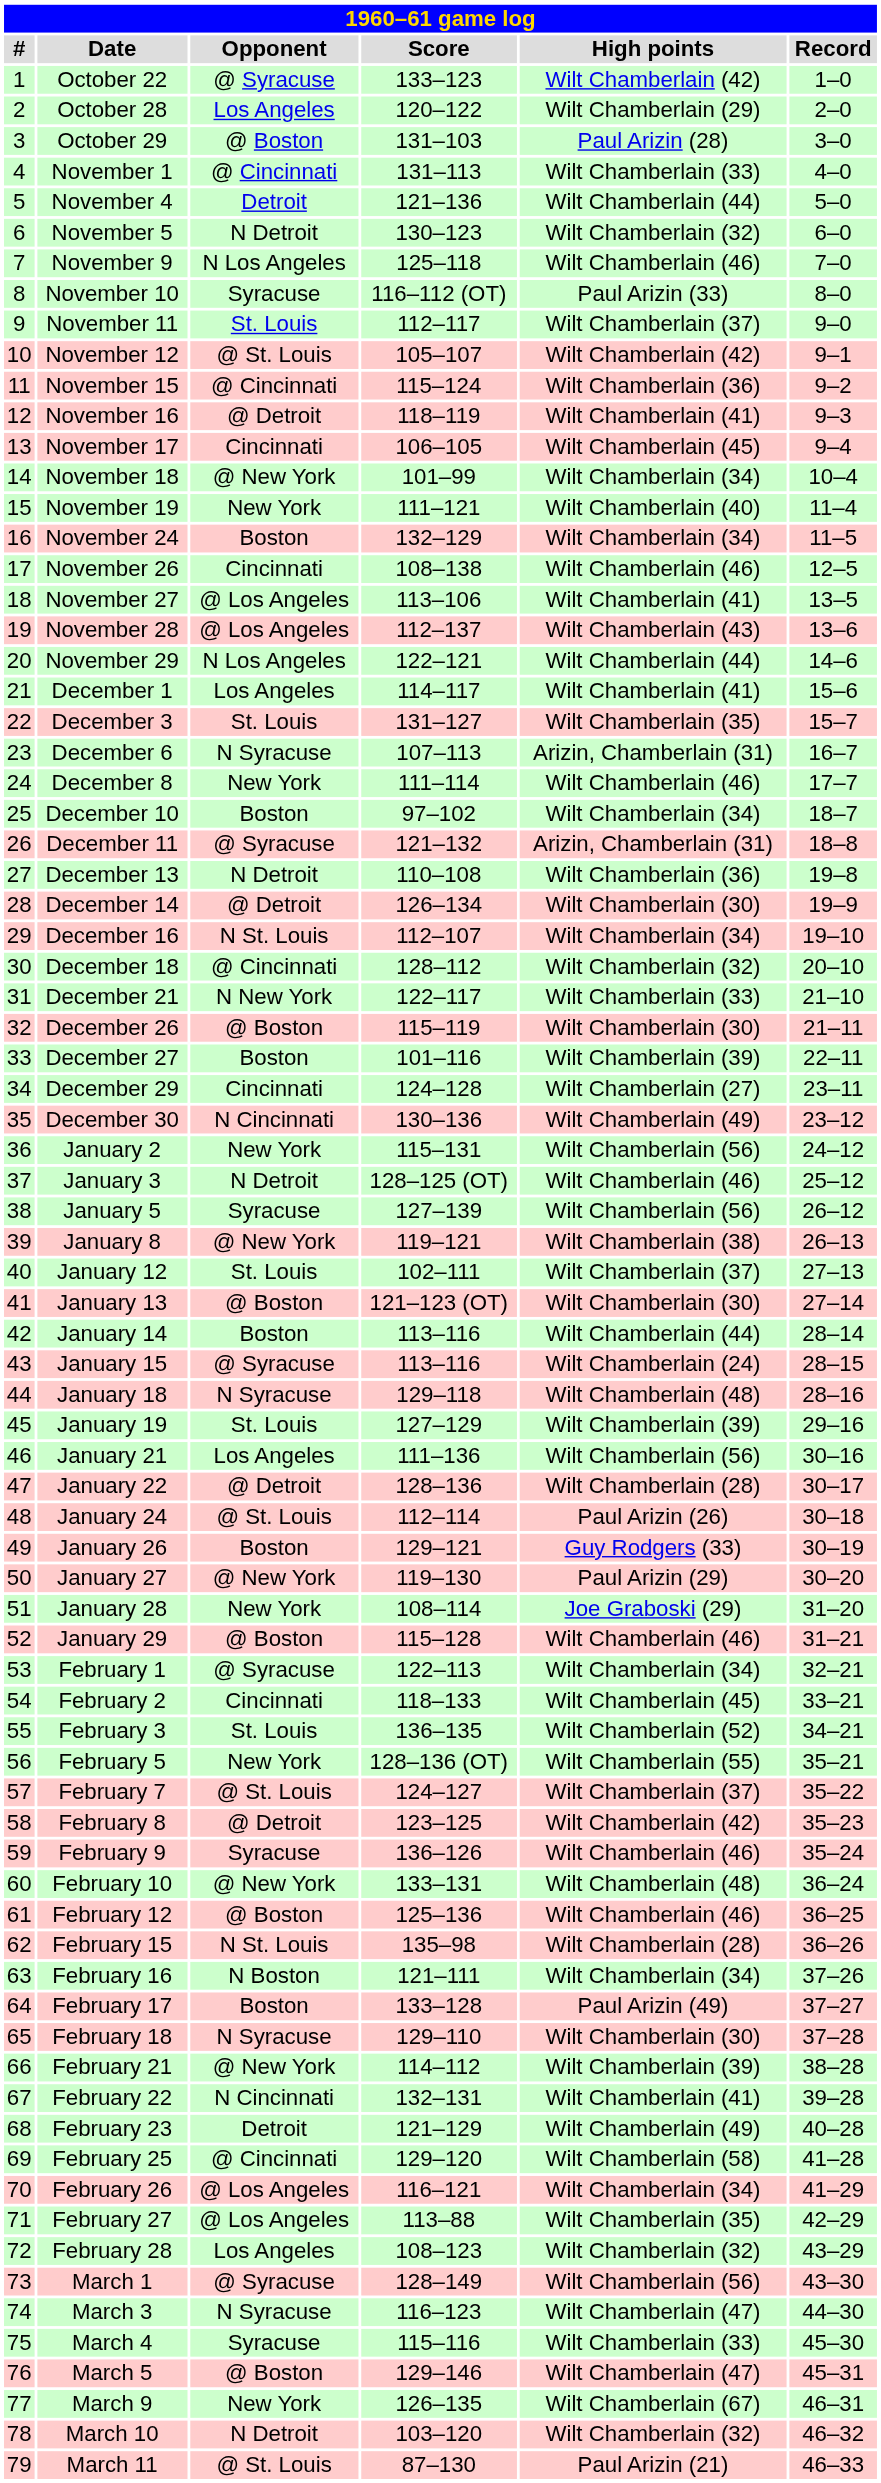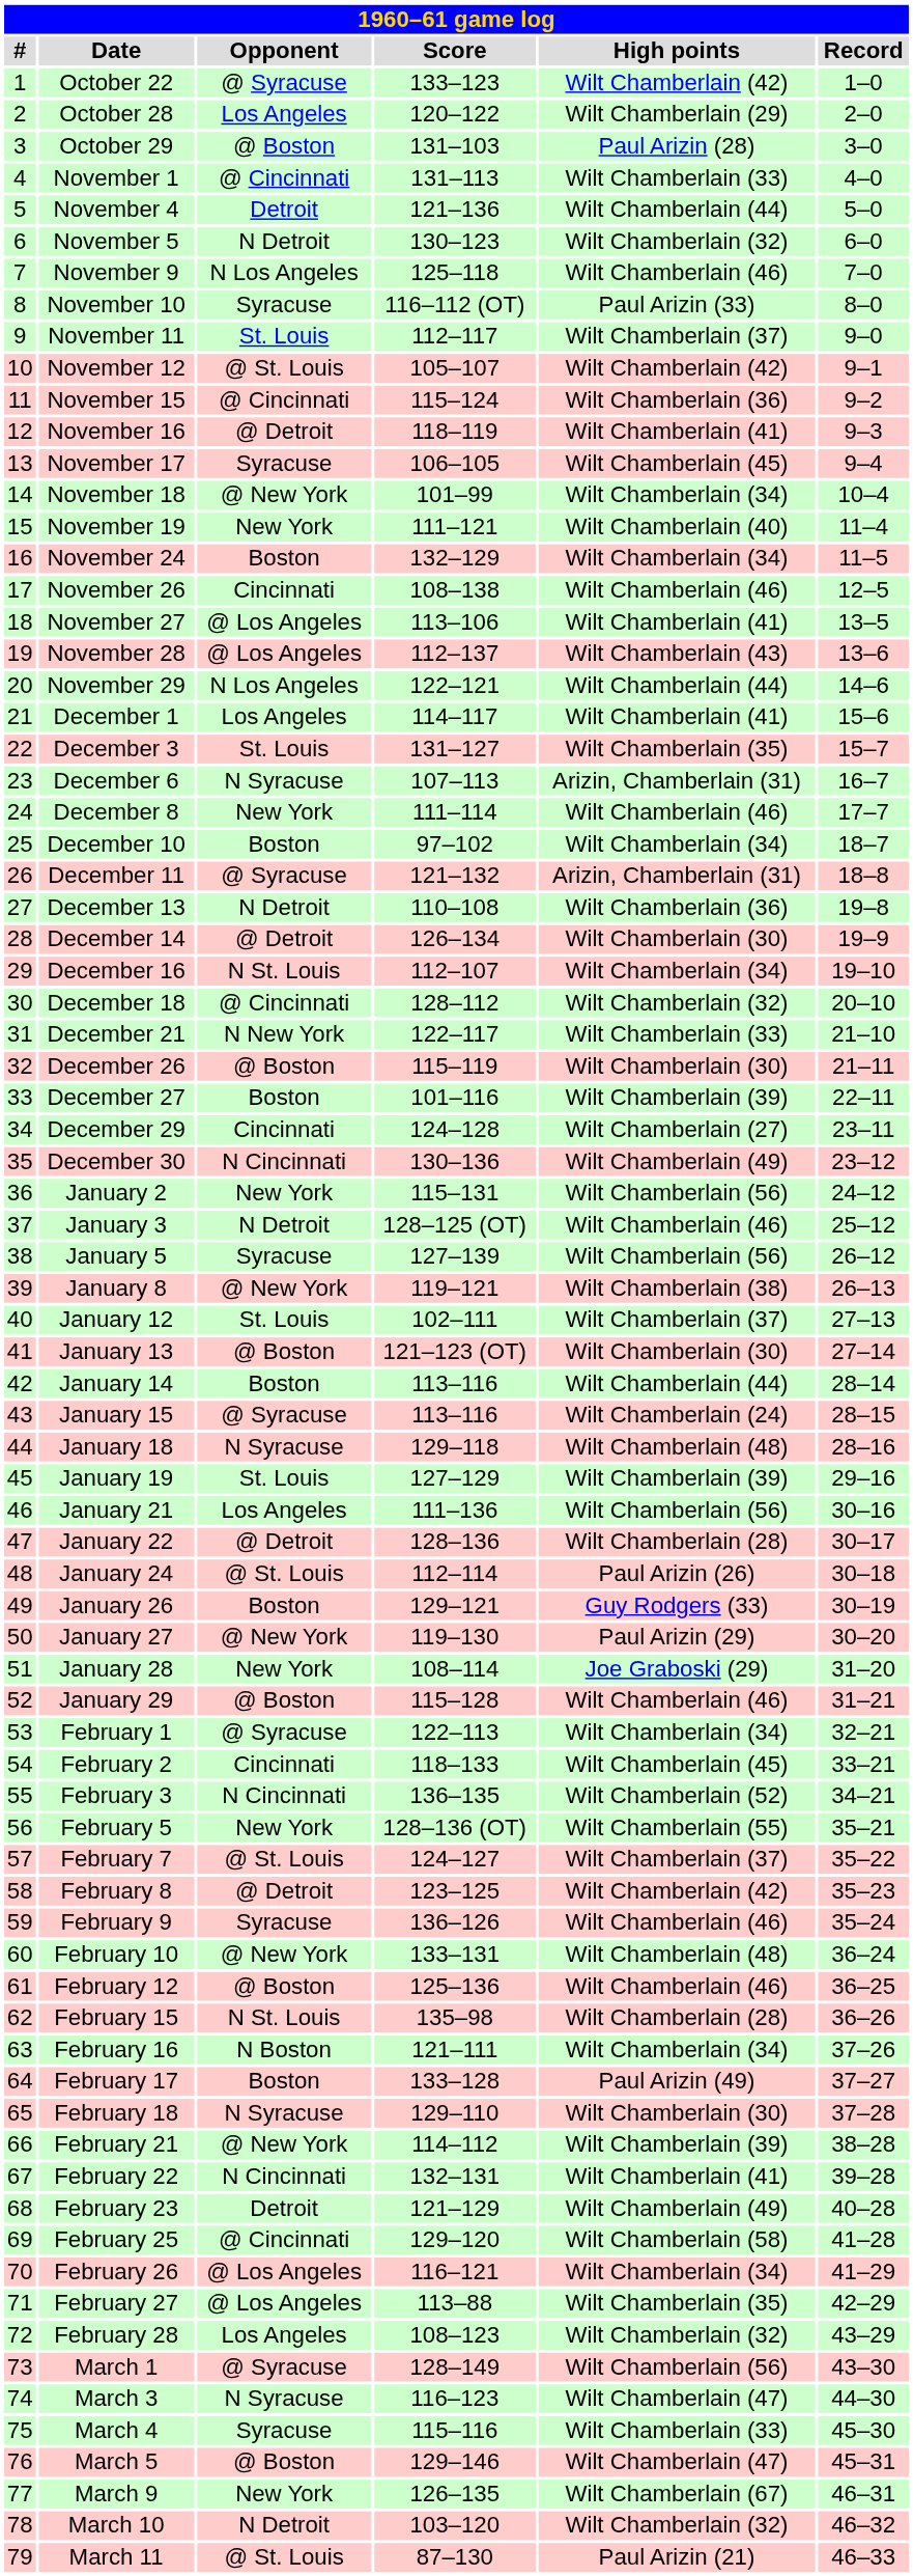 <table class="toccolours collapsible" width=50% style="clear:both; margin:1.5em auto; text-align:center">
 <tr>
 <th colspan=11 style="background:#0000FF; color:#FFD700;">1960–61 game log</th>
 </tr>
 <tr align="center" bgcolor="#dddddd">
 <td><strong>#</strong></td>
 <td><strong>Date</strong></td>
 <td><strong>Opponent</strong></td>
 <td><strong>Score</strong></td>
 <td><strong>High points</strong></td>
 <td><strong>Record</strong></td>
 </tr>
 <tr align="center" bgcolor="#ccffcc">
 <td>1</td>
 <td>October 22</td>
 <td>@ <a href='#'>Syracuse</a></td>
 <td>133–123</td>
 <td><a href='#'>Wilt Chamberlain</a> (42)</td>
 <td>1–0</td>
 </tr>
 <tr align="center" bgcolor="#ccffcc">
 <td>2</td>
 <td>October 28</td>
 <td><a href='#'>Los Angeles</a></td>
 <td>120–122</td>
 <td>Wilt Chamberlain (29)</td>
 <td>2–0</td>
 </tr>
 <tr align="center" bgcolor="#ccffcc">
 <td>3</td>
 <td>October 29</td>
 <td>@ <a href='#'>Boston</a></td>
 <td>131–103</td>
 <td><a href='#'>Paul Arizin</a> (28)</td>
 <td>3–0</td>
 </tr>
 <tr align="center" bgcolor="#ccffcc">
 <td>4</td>
 <td>November 1</td>
 <td>@ <a href='#'>Cincinnati</a></td>
 <td>131–113</td>
 <td>Wilt Chamberlain (33)</td>
 <td>4–0</td>
 </tr>
 <tr align="center" bgcolor="#ccffcc">
 <td>5</td>
 <td>November 4</td>
 <td><a href='#'>Detroit</a></td>
 <td>121–136</td>
 <td>Wilt Chamberlain (44)</td>
 <td>5–0</td>
 </tr>
 <tr align="center" bgcolor="#ccffcc">
 <td>6</td>
 <td>November 5</td>
 <td>N Detroit</td>
 <td>130–123</td>
 <td>Wilt Chamberlain (32)</td>
 <td>6–0</td>
 </tr>
 <tr align="center" bgcolor="#ccffcc">
 <td>7</td>
 <td>November 9</td>
 <td>N Los Angeles</td>
 <td>125–118</td>
 <td>Wilt Chamberlain (46)</td>
 <td>7–0</td>
 </tr>
 <tr align="center" bgcolor="#ccffcc">
 <td>8</td>
 <td>November 10</td>
 <td>Syracuse</td>
 <td>116–112 (OT)</td>
 <td>Paul Arizin (33)</td>
 <td>8–0</td>
 </tr>
 <tr align="center" bgcolor="#ccffcc">
 <td>9</td>
 <td>November 11</td>
 <td><a href='#'>St. Louis</a></td>
 <td>112–117</td>
 <td>Wilt Chamberlain (37)</td>
 <td>9–0</td>
 </tr>
 <tr align="center" bgcolor="#ffcccc">
 <td>10</td>
 <td>November 12</td>
 <td>@ St. Louis</td>
 <td>105–107</td>
 <td>Wilt Chamberlain (42)</td>
 <td>9–1</td>
 </tr>
 <tr align="center" bgcolor="#ffcccc">
 <td>11</td>
 <td>November 15</td>
 <td>@ Cincinnati</td>
 <td>115–124</td>
 <td>Wilt Chamberlain (36)</td>
 <td>9–2</td>
 </tr>
 <tr align="center" bgcolor="#ffcccc">
 <td>12</td>
 <td>November 16</td>
 <td>@ Detroit</td>
 <td>118–119</td>
 <td>Wilt Chamberlain (41)</td>
 <td>9–3</td>
 </tr>
 <tr align="center" bgcolor="#ffcccc">
 <td>13</td>
 <td>November 17</td>
-<td>Cincinnati</td>
+<td>Syracuse</td>
 <td>106–105</td>
 <td>Wilt Chamberlain (45)</td>
 <td>9–4</td>
 </tr>
 <tr align="center" bgcolor="#ccffcc">
 <td>14</td>
 <td>November 18</td>
 <td>@ New York</td>
 <td>101–99</td>
 <td>Wilt Chamberlain (34)</td>
 <td>10–4</td>
 </tr>
 <tr align="center" bgcolor="#ccffcc">
 <td>15</td>
 <td>November 19</td>
 <td>New York</td>
 <td>111–121</td>
 <td>Wilt Chamberlain (40)</td>
 <td>11–4</td>
 </tr>
 <tr align="center" bgcolor="#ffcccc">
 <td>16</td>
 <td>November 24</td>
 <td>Boston</td>
 <td>132–129</td>
 <td>Wilt Chamberlain (34)</td>
 <td>11–5</td>
 </tr>
 <tr align="center" bgcolor="#ccffcc">
 <td>17</td>
 <td>November 26</td>
 <td>Cincinnati</td>
 <td>108–138</td>
 <td>Wilt Chamberlain (46)</td>
 <td>12–5</td>
 </tr>
 <tr align="center" bgcolor="#ccffcc">
 <td>18</td>
 <td>November 27</td>
 <td>@ Los Angeles</td>
 <td>113–106</td>
 <td>Wilt Chamberlain (41)</td>
 <td>13–5</td>
 </tr>
 <tr align="center" bgcolor="#ffcccc">
 <td>19</td>
 <td>November 28</td>
 <td>@ Los Angeles</td>
 <td>112–137</td>
 <td>Wilt Chamberlain (43)</td>
 <td>13–6</td>
 </tr>
 <tr align="center" bgcolor="#ccffcc">
 <td>20</td>
 <td>November 29</td>
 <td>N Los Angeles</td>
 <td>122–121</td>
 <td>Wilt Chamberlain (44)</td>
 <td>14–6</td>
 </tr>
 <tr align="center" bgcolor="#ccffcc">
 <td>21</td>
 <td>December 1</td>
 <td>Los Angeles</td>
 <td>114–117</td>
 <td>Wilt Chamberlain (41)</td>
 <td>15–6</td>
 </tr>
 <tr align="center" bgcolor="#ffcccc">
 <td>22</td>
 <td>December 3</td>
 <td>St. Louis</td>
 <td>131–127</td>
 <td>Wilt Chamberlain (35)</td>
 <td>15–7</td>
 </tr>
 <tr align="center" bgcolor="#ccffcc">
 <td>23</td>
 <td>December 6</td>
 <td>N Syracuse</td>
 <td>107–113</td>
 <td>Arizin, Chamberlain (31)</td>
 <td>16–7</td>
 </tr>
 <tr align="center" bgcolor="#ccffcc">
 <td>24</td>
 <td>December 8</td>
 <td>New York</td>
 <td>111–114</td>
 <td>Wilt Chamberlain (46)</td>
 <td>17–7</td>
 </tr>
 <tr align="center" bgcolor="#ccffcc">
 <td>25</td>
 <td>December 10</td>
 <td>Boston</td>
 <td>97–102</td>
 <td>Wilt Chamberlain (34)</td>
 <td>18–7</td>
 </tr>
 <tr align="center" bgcolor="#ffcccc">
 <td>26</td>
 <td>December 11</td>
 <td>@ Syracuse</td>
 <td>121–132</td>
 <td>Arizin, Chamberlain (31)</td>
 <td>18–8</td>
 </tr>
 <tr align="center" bgcolor="#ccffcc">
 <td>27</td>
 <td>December 13</td>
 <td>N Detroit</td>
 <td>110–108</td>
 <td>Wilt Chamberlain (36)</td>
 <td>19–8</td>
 </tr>
 <tr align="center" bgcolor="#ffcccc">
 <td>28</td>
 <td>December 14</td>
 <td>@ Detroit</td>
 <td>126–134</td>
 <td>Wilt Chamberlain (30)</td>
 <td>19–9</td>
 </tr>
 <tr align="center" bgcolor="#ffcccc">
 <td>29</td>
 <td>December 16</td>
 <td>N St. Louis</td>
 <td>112–107</td>
 <td>Wilt Chamberlain (34)</td>
 <td>19–10</td>
 </tr>
 <tr align="center" bgcolor="#ccffcc">
 <td>30</td>
 <td>December 18</td>
 <td>@ Cincinnati</td>
 <td>128–112</td>
 <td>Wilt Chamberlain (32)</td>
 <td>20–10</td>
 </tr>
 <tr align="center" bgcolor="#ccffcc">
 <td>31</td>
 <td>December 21</td>
 <td>N New York</td>
 <td>122–117</td>
 <td>Wilt Chamberlain (33)</td>
 <td>21–10</td>
 </tr>
 <tr align="center" bgcolor="#ffcccc">
 <td>32</td>
 <td>December 26</td>
 <td>@ Boston</td>
 <td>115–119</td>
 <td>Wilt Chamberlain (30)</td>
 <td>21–11</td>
 </tr>
 <tr align="center" bgcolor="#ccffcc">
 <td>33</td>
 <td>December 27</td>
 <td>Boston</td>
 <td>101–116</td>
 <td>Wilt Chamberlain (39)</td>
 <td>22–11</td>
 </tr>
 <tr align="center" bgcolor="#ccffcc">
 <td>34</td>
 <td>December 29</td>
 <td>Cincinnati</td>
 <td>124–128</td>
 <td>Wilt Chamberlain (27)</td>
 <td>23–11</td>
 </tr>
 <tr align="center" bgcolor="#ffcccc">
 <td>35</td>
 <td>December 30</td>
 <td>N Cincinnati</td>
 <td>130–136</td>
 <td>Wilt Chamberlain (49)</td>
 <td>23–12</td>
 </tr>
 <tr align="center" bgcolor="#ccffcc">
 <td>36</td>
 <td>January 2</td>
 <td>New York</td>
 <td>115–131</td>
 <td>Wilt Chamberlain (56)</td>
 <td>24–12</td>
 </tr>
 <tr align="center" bgcolor="#ccffcc">
 <td>37</td>
 <td>January 3</td>
 <td>N Detroit</td>
 <td>128–125 (OT)</td>
 <td>Wilt Chamberlain (46)</td>
 <td>25–12</td>
 </tr>
 <tr align="center" bgcolor="#ccffcc">
 <td>38</td>
 <td>January 5</td>
 <td>Syracuse</td>
 <td>127–139</td>
 <td>Wilt Chamberlain (56)</td>
 <td>26–12</td>
 </tr>
 <tr align="center" bgcolor="#ffcccc">
 <td>39</td>
 <td>January 8</td>
 <td>@ New York</td>
 <td>119–121</td>
 <td>Wilt Chamberlain (38)</td>
 <td>26–13</td>
 </tr>
 <tr align="center" bgcolor="#ccffcc">
 <td>40</td>
 <td>January 12</td>
 <td>St. Louis</td>
 <td>102–111</td>
 <td>Wilt Chamberlain (37)</td>
 <td>27–13</td>
 </tr>
 <tr align="center" bgcolor="#ffcccc">
 <td>41</td>
 <td>January 13</td>
 <td>@ Boston</td>
 <td>121–123 (OT)</td>
 <td>Wilt Chamberlain (30)</td>
 <td>27–14</td>
 </tr>
 <tr align="center" bgcolor="#ccffcc">
 <td>42</td>
 <td>January 14</td>
 <td>Boston</td>
 <td>113–116</td>
 <td>Wilt Chamberlain (44)</td>
 <td>28–14</td>
 </tr>
 <tr align="center" bgcolor="#ffcccc">
 <td>43</td>
 <td>January 15</td>
 <td>@ Syracuse</td>
 <td>113–116</td>
 <td>Wilt Chamberlain (24)</td>
 <td>28–15</td>
 </tr>
 <tr align="center" bgcolor="#ffcccc">
 <td>44</td>
 <td>January 18</td>
 <td>N Syracuse</td>
 <td>129–118</td>
 <td>Wilt Chamberlain (48)</td>
 <td>28–16</td>
 </tr>
 <tr align="center" bgcolor="#ccffcc">
 <td>45</td>
 <td>January 19</td>
 <td>St. Louis</td>
 <td>127–129</td>
 <td>Wilt Chamberlain (39)</td>
 <td>29–16</td>
 </tr>
 <tr align="center" bgcolor="#ccffcc">
 <td>46</td>
 <td>January 21</td>
 <td>Los Angeles</td>
 <td>111–136</td>
 <td>Wilt Chamberlain (56)</td>
 <td>30–16</td>
 </tr>
 <tr align="center" bgcolor="#ffcccc">
 <td>47</td>
 <td>January 22</td>
 <td>@ Detroit</td>
 <td>128–136</td>
 <td>Wilt Chamberlain (28)</td>
 <td>30–17</td>
 </tr>
 <tr align="center" bgcolor="#ffcccc">
 <td>48</td>
 <td>January 24</td>
 <td>@ St. Louis</td>
 <td>112–114</td>
 <td>Paul Arizin (26)</td>
 <td>30–18</td>
 </tr>
 <tr align="center" bgcolor="#ffcccc">
 <td>49</td>
 <td>January 26</td>
 <td>Boston</td>
 <td>129–121</td>
 <td><a href='#'>Guy Rodgers</a> (33)</td>
 <td>30–19</td>
 </tr>
 <tr align="center" bgcolor="#ffcccc">
 <td>50</td>
 <td>January 27</td>
 <td>@ New York</td>
 <td>119–130</td>
 <td>Paul Arizin (29)</td>
 <td>30–20</td>
 </tr>
 <tr align="center" bgcolor="#ccffcc">
 <td>51</td>
 <td>January 28</td>
 <td>New York</td>
 <td>108–114</td>
 <td><a href='#'>Joe Graboski</a> (29)</td>
 <td>31–20</td>
 </tr>
 <tr align="center" bgcolor="#ffcccc">
 <td>52</td>
 <td>January 29</td>
 <td>@ Boston</td>
 <td>115–128</td>
 <td>Wilt Chamberlain (46)</td>
 <td>31–21</td>
 </tr>
 <tr align="center" bgcolor="#ccffcc">
 <td>53</td>
 <td>February 1</td>
 <td>@ Syracuse</td>
 <td>122–113</td>
 <td>Wilt Chamberlain (34)</td>
 <td>32–21</td>
 </tr>
 <tr align="center" bgcolor="#ccffcc">
 <td>54</td>
 <td>February 2</td>
 <td>Cincinnati</td>
 <td>118–133</td>
 <td>Wilt Chamberlain (45)</td>
 <td>33–21</td>
 </tr>
 <tr align="center" bgcolor="#ccffcc">
 <td>55</td>
 <td>February 3</td>
-<td>St. Louis</td>
+<td>N Cincinnati</td>
 <td>136–135</td>
 <td>Wilt Chamberlain (52)</td>
 <td>34–21</td>
 </tr>
 <tr align="center" bgcolor="#ccffcc">
 <td>56</td>
 <td>February 5</td>
 <td>New York</td>
 <td>128–136 (OT)</td>
 <td>Wilt Chamberlain (55)</td>
 <td>35–21</td>
 </tr>
 <tr align="center" bgcolor="#ffcccc">
 <td>57</td>
 <td>February 7</td>
 <td>@ St. Louis</td>
 <td>124–127</td>
 <td>Wilt Chamberlain (37)</td>
 <td>35–22</td>
 </tr>
 <tr align="center" bgcolor="#ffcccc">
 <td>58</td>
 <td>February 8</td>
 <td>@ Detroit</td>
 <td>123–125</td>
 <td>Wilt Chamberlain (42)</td>
 <td>35–23</td>
 </tr>
 <tr align="center" bgcolor="#ffcccc">
 <td>59</td>
 <td>February 9</td>
 <td>Syracuse</td>
 <td>136–126</td>
 <td>Wilt Chamberlain (46)</td>
 <td>35–24</td>
 </tr>
 <tr align="center" bgcolor="#ccffcc">
 <td>60</td>
 <td>February 10</td>
 <td>@ New York</td>
 <td>133–131</td>
 <td>Wilt Chamberlain (48)</td>
 <td>36–24</td>
 </tr>
 <tr align="center" bgcolor="#ffcccc">
 <td>61</td>
 <td>February 12</td>
 <td>@ Boston</td>
 <td>125–136</td>
 <td>Wilt Chamberlain (46)</td>
 <td>36–25</td>
 </tr>
 <tr align="center" bgcolor="#ffcccc">
 <td>62</td>
 <td>February 15</td>
 <td>N St. Louis</td>
 <td>135–98</td>
 <td>Wilt Chamberlain (28)</td>
 <td>36–26</td>
 </tr>
 <tr align="center" bgcolor="#ccffcc">
 <td>63</td>
 <td>February 16</td>
 <td>N Boston</td>
 <td>121–111</td>
 <td>Wilt Chamberlain (34)</td>
 <td>37–26</td>
 </tr>
 <tr align="center" bgcolor="#ffcccc">
 <td>64</td>
 <td>February 17</td>
 <td>Boston</td>
 <td>133–128</td>
 <td>Paul Arizin (49)</td>
 <td>37–27</td>
 </tr>
 <tr align="center" bgcolor="#ffcccc">
 <td>65</td>
 <td>February 18</td>
 <td>N Syracuse</td>
 <td>129–110</td>
 <td>Wilt Chamberlain (30)</td>
 <td>37–28</td>
 </tr>
 <tr align="center" bgcolor="#ccffcc">
 <td>66</td>
 <td>February 21</td>
 <td>@ New York</td>
 <td>114–112</td>
 <td>Wilt Chamberlain (39)</td>
 <td>38–28</td>
 </tr>
 <tr align="center" bgcolor="#ccffcc">
 <td>67</td>
 <td>February 22</td>
 <td>N Cincinnati</td>
 <td>132–131</td>
 <td>Wilt Chamberlain (41)</td>
 <td>39–28</td>
 </tr>
 <tr align="center" bgcolor="#ccffcc">
 <td>68</td>
 <td>February 23</td>
 <td>Detroit</td>
 <td>121–129</td>
 <td>Wilt Chamberlain (49)</td>
 <td>40–28</td>
 </tr>
 <tr align="center" bgcolor="#ccffcc">
 <td>69</td>
 <td>February 25</td>
 <td>@ Cincinnati</td>
 <td>129–120</td>
 <td>Wilt Chamberlain (58)</td>
 <td>41–28</td>
 </tr>
 <tr align="center" bgcolor="#ffcccc">
 <td>70</td>
 <td>February 26</td>
 <td>@ Los Angeles</td>
 <td>116–121</td>
 <td>Wilt Chamberlain (34)</td>
 <td>41–29</td>
 </tr>
 <tr align="center" bgcolor="#ccffcc">
 <td>71</td>
 <td>February 27</td>
 <td>@ Los Angeles</td>
 <td>113–88</td>
 <td>Wilt Chamberlain (35)</td>
 <td>42–29</td>
 </tr>
 <tr align="center" bgcolor="#ccffcc">
 <td>72</td>
 <td>February 28</td>
 <td>Los Angeles</td>
 <td>108–123</td>
 <td>Wilt Chamberlain (32)</td>
 <td>43–29</td>
 </tr>
 <tr align="center" bgcolor="#ffcccc">
 <td>73</td>
 <td>March 1</td>
 <td>@ Syracuse</td>
 <td>128–149</td>
 <td>Wilt Chamberlain (56)</td>
 <td>43–30</td>
 </tr>
 <tr align="center" bgcolor="#ccffcc">
 <td>74</td>
 <td>March 3</td>
 <td>N Syracuse</td>
 <td>116–123</td>
 <td>Wilt Chamberlain (47)</td>
 <td>44–30</td>
 </tr>
 <tr align="center" bgcolor="#ccffcc">
 <td>75</td>
 <td>March 4</td>
 <td>Syracuse</td>
 <td>115–116</td>
 <td>Wilt Chamberlain (33)</td>
 <td>45–30</td>
 </tr>
 <tr align="center" bgcolor="#ffcccc">
 <td>76</td>
 <td>March 5</td>
 <td>@ Boston</td>
 <td>129–146</td>
 <td>Wilt Chamberlain (47)</td>
 <td>45–31</td>
 </tr>
 <tr align="center" bgcolor="#ccffcc">
 <td>77</td>
 <td>March 9</td>
 <td>New York</td>
 <td>126–135</td>
 <td>Wilt Chamberlain (67)</td>
 <td>46–31</td>
 </tr>
 <tr align="center" bgcolor="#ffcccc">
 <td>78</td>
 <td>March 10</td>
 <td>N Detroit</td>
 <td>103–120</td>
 <td>Wilt Chamberlain (32)</td>
 <td>46–32</td>
 </tr>
 <tr align="center" bgcolor="#ffcccc">
 <td>79</td>
 <td>March 11</td>
 <td>@ St. Louis</td>
 <td>87–130</td>
 <td>Paul Arizin (21)</td>
 <td>46–33</td>
 </tr>
 </table>
